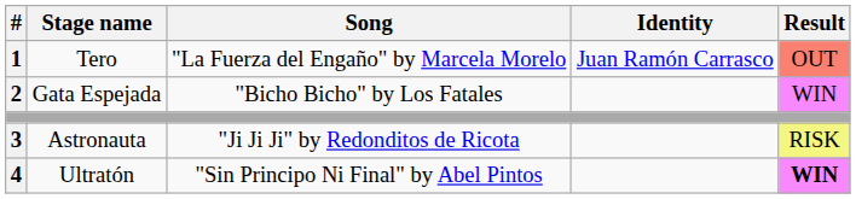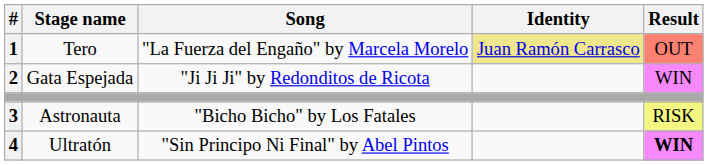 <table class="wikitable plainrowheaders" style="text-align: center;">
 <tr>
 <th>#</th>
 <th>Stage name</th>
 <th>Song</th>
 <th>Identity</th>
 <th>Result</th>
 </tr>
 <tr>
 <th>1</th>
 <td>Tero</td>
 <td>"La Fuerza del Engaño" by <a href='#'>Marcela Morelo</a></td>
-<td><a href='#'>Juan Ramón Carrasco</a></td>
+<td style="background: khaki;"><a href='#'>Juan Ramón Carrasco</a></td>
 <td bgcolor="salmon">OUT</td>
 </tr>
 <tr>
 <th><strong>2</strong></th>
 <td>Gata Espejada</td>
-<td>"Bicho Bicho" by Los Fatales</td>
+<td>"Ji Ji Ji" by <a href='#'>Redonditos de Ricota</a></td>
 <td></td>
 <td bgcolor="#F888FD">WIN</td>
 </tr>
 <tr>
 <td colspan="5" style="background:darkgray"></td>
 </tr>
 <tr>
 <th><strong>3</strong></th>
 <td>Astronauta</td>
-<td>"Ji Ji Ji" by <a href='#'>Redonditos de Ricota</a></td>
+<td>"Bicho Bicho" by Los Fatales</td>
 <td></td>
 <td bgcolor="#F3F781">RISK</td>
 </tr>
 <tr>
 <th><strong>4</strong></th>
 <td>Ultratón</td>
 <td>"Sin Principo Ni Final" by <a href='#'>Abel Pintos</a></td>
 <td></td>
 <td bgcolor="#F888FD"><strong>WIN</strong></td>
 </tr>
 </table>
